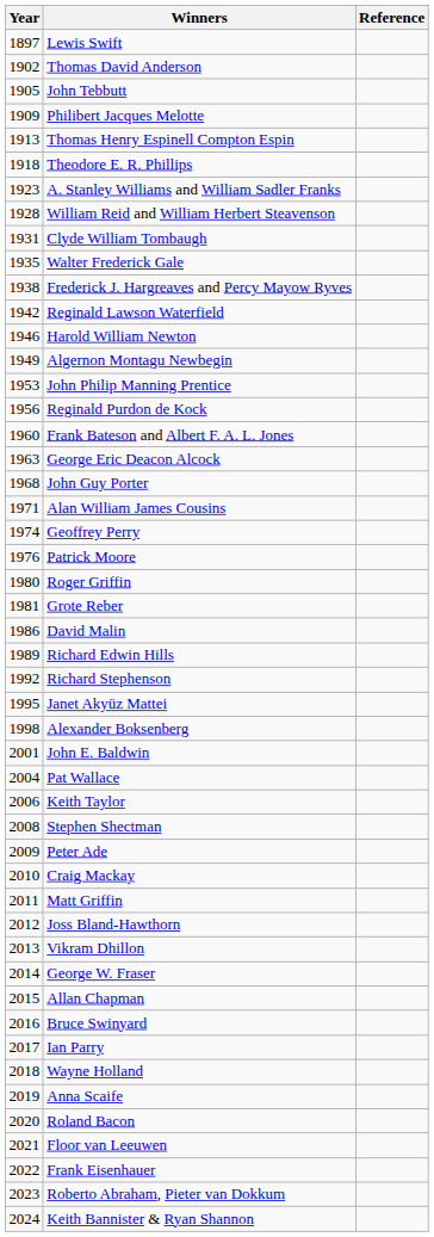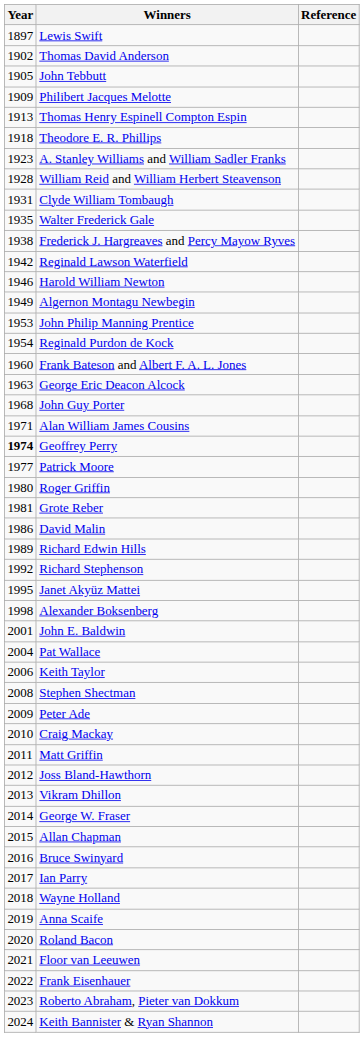 <table class="wikitable">
 <tr>
 <th>Year</th>
 <th>Winners</th>
 <th>Reference</th>
 </tr>
 <tr>
 <td>1897</td>
 <td><a href='#'>Lewis Swift</a></td>
 <td></td>
 </tr>
 <tr>
 <td>1902</td>
 <td><a href='#'>Thomas David Anderson</a></td>
 <td></td>
 </tr>
 <tr>
 <td>1905</td>
 <td><a href='#'>John Tebbutt</a></td>
 <td></td>
 </tr>
 <tr>
 <td>1909</td>
 <td><a href='#'>Philibert Jacques Melotte</a></td>
 <td></td>
 </tr>
 <tr>
 <td>1913</td>
 <td><a href='#'>Thomas Henry Espinell Compton Espin</a></td>
 <td></td>
 </tr>
 <tr>
 <td>1918</td>
 <td><a href='#'>Theodore E. R. Phillips</a></td>
 <td></td>
 </tr>
 <tr>
 <td>1923</td>
 <td><a href='#'>A. Stanley Williams</a> and <a href='#'>William Sadler Franks</a></td>
 <td></td>
 </tr>
 <tr>
 <td>1928</td>
 <td><a href='#'>William Reid</a> and <a href='#'>William Herbert Steavenson</a></td>
 <td></td>
 </tr>
 <tr>
 <td>1931</td>
 <td><a href='#'>Clyde William Tombaugh</a></td>
 <td></td>
 </tr>
 <tr>
 <td>1935</td>
 <td><a href='#'>Walter Frederick Gale</a></td>
 <td></td>
 </tr>
 <tr>
 <td>1938</td>
 <td><a href='#'>Frederick J. Hargreaves</a> and <a href='#'>Percy Mayow Ryves</a></td>
 <td></td>
 </tr>
 <tr>
 <td>1942</td>
 <td><a href='#'>Reginald Lawson Waterfield</a></td>
 <td></td>
 </tr>
 <tr>
 <td>1946</td>
 <td><a href='#'>Harold William Newton</a></td>
 <td></td>
 </tr>
 <tr>
 <td>1949</td>
 <td><a href='#'>Algernon Montagu Newbegin</a></td>
 <td></td>
 </tr>
 <tr>
 <td>1953</td>
 <td><a href='#'>John Philip Manning Prentice</a></td>
 <td></td>
 </tr>
 <tr>
-<td>1956</td>
+<td>1954</td>
 <td><a href='#'>Reginald Purdon de Kock</a></td>
 <td></td>
 </tr>
 <tr>
 <td>1960</td>
 <td><a href='#'>Frank Bateson</a> and <a href='#'>Albert F. A. L. Jones</a></td>
 <td></td>
 </tr>
 <tr>
 <td>1963</td>
 <td><a href='#'>George Eric Deacon Alcock</a></td>
 <td></td>
 </tr>
 <tr>
 <td>1968</td>
 <td><a href='#'>John Guy Porter</a></td>
 <td></td>
 </tr>
 <tr>
 <td>1971</td>
 <td><a href='#'>Alan William James Cousins</a></td>
 <td></td>
 </tr>
 <tr>
-<td>1974</td>
+<td><strong>1974</strong></td>
 <td><a href='#'>Geoffrey Perry</a></td>
 <td></td>
 </tr>
 <tr>
-<td>1976</td>
+<td>1977</td>
 <td><a href='#'>Patrick Moore</a></td>
 <td></td>
 </tr>
 <tr>
 <td>1980</td>
 <td><a href='#'>Roger Griffin</a></td>
 <td></td>
 </tr>
 <tr>
 <td>1981</td>
 <td><a href='#'>Grote Reber</a></td>
 <td></td>
 </tr>
 <tr>
 <td>1986</td>
 <td><a href='#'>David Malin</a></td>
 <td></td>
 </tr>
 <tr>
 <td>1989</td>
 <td><a href='#'>Richard Edwin Hills</a></td>
 <td></td>
 </tr>
 <tr>
 <td>1992</td>
 <td><a href='#'>Richard Stephenson</a></td>
 <td></td>
 </tr>
 <tr>
 <td>1995</td>
 <td><a href='#'>Janet Akyüz Mattei</a></td>
 <td></td>
 </tr>
 <tr>
 <td>1998</td>
 <td><a href='#'>Alexander Boksenberg</a></td>
 <td></td>
 </tr>
 <tr>
 <td>2001</td>
 <td><a href='#'>John E. Baldwin</a></td>
 <td></td>
 </tr>
 <tr>
 <td>2004</td>
 <td><a href='#'>Pat Wallace</a></td>
 <td></td>
 </tr>
 <tr>
 <td>2006</td>
 <td><a href='#'>Keith Taylor</a></td>
 <td></td>
 </tr>
 <tr>
 <td>2008</td>
 <td><a href='#'>Stephen Shectman</a></td>
 <td></td>
 </tr>
 <tr>
 <td>2009</td>
 <td><a href='#'>Peter Ade</a></td>
 <td></td>
 </tr>
 <tr>
 <td>2010</td>
 <td><a href='#'>Craig Mackay</a></td>
 <td></td>
 </tr>
 <tr>
 <td>2011</td>
 <td><a href='#'>Matt Griffin</a></td>
 <td></td>
 </tr>
 <tr>
 <td>2012</td>
 <td><a href='#'>Joss Bland-Hawthorn</a></td>
 <td></td>
 </tr>
 <tr>
 <td>2013</td>
 <td><a href='#'>Vikram Dhillon</a></td>
 <td></td>
 </tr>
 <tr>
 <td>2014</td>
 <td><a href='#'>George W. Fraser</a></td>
 <td></td>
 </tr>
 <tr>
 <td>2015</td>
 <td><a href='#'>Allan Chapman</a></td>
 <td></td>
 </tr>
 <tr>
 <td>2016</td>
 <td><a href='#'>Bruce Swinyard</a></td>
 <td></td>
 </tr>
 <tr>
 <td>2017</td>
 <td><a href='#'>Ian Parry</a></td>
 <td></td>
 </tr>
 <tr>
 <td>2018</td>
 <td><a href='#'>Wayne Holland</a></td>
 <td></td>
 </tr>
 <tr>
 <td>2019</td>
 <td><a href='#'>Anna Scaife</a></td>
 <td></td>
 </tr>
 <tr>
 <td>2020</td>
 <td><a href='#'>Roland Bacon</a></td>
 <td></td>
 </tr>
 <tr>
 <td>2021</td>
 <td><a href='#'>Floor van Leeuwen</a></td>
 <td></td>
 </tr>
 <tr>
 <td>2022</td>
 <td><a href='#'>Frank Eisenhauer</a></td>
 <td></td>
 </tr>
 <tr>
 <td>2023</td>
 <td><a href='#'>Roberto Abraham</a>, <a href='#'>Pieter van Dokkum</a></td>
 <td></td>
 </tr>
 <tr>
 <td>2024</td>
 <td><a href='#'>Keith Bannister</a> & <a href='#'>Ryan Shannon</a></td>
 <td></td>
 </tr>
 </table>
